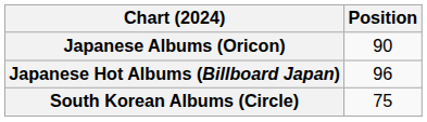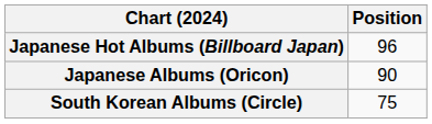 <table class="wikitable sortable plainrowheaders" style="text-align:center">
 <tr>
 <th scope="col">Chart (2024)</th>
 <th scope="col">Position</th>
 </tr>
 <tr>
+<th scope="row">Japanese Hot Albums (<em>Billboard Japan</em>)</th>
+<td>96</td>
+</tr>
+<tr>
 <th scope="row">Japanese Albums (Oricon)</th>
 <td>90</td>
-</tr>
-<tr>
-<th scope="row">Japanese Hot Albums (<em>Billboard Japan</em>)</th>
-<td>96</td>
 </tr>
 <tr>
 <th scope="row">South Korean Albums (Circle)</th>
 <td>75</td>
 </tr>
 </table>
